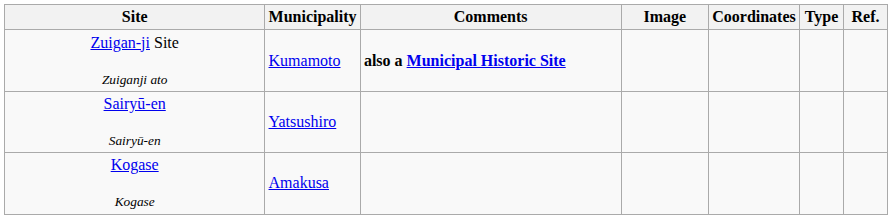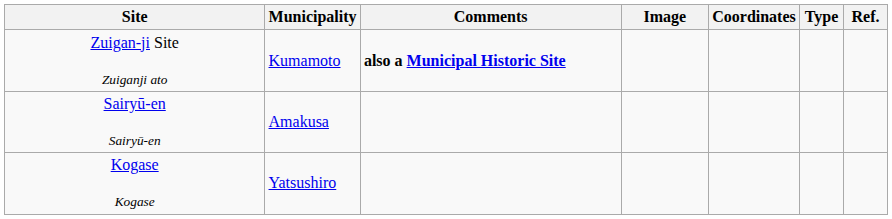 <table class="wikitable sortable"  style="width:100%;">
 <tr>
 <th width="30%" align="left">Site</th>
 <th width="10%" align="left">Municipality</th>
 <th width="30%" align="left" class="unsortable">Comments</th>
 <th width="10%" align="left"  class="unsortable">Image</th>
 <th width="10%" align="left" class="unsortable">Coordinates</th>
 <th width="5%" align="left">Type</th>
 <th width="5%" align="left"  class="unsortable">Ref.</th>
 </tr>
 <tr>
 <td align="center"><a href='#'>Zuigan-ji</a> Site<br><br><small><em>Zuiganji ato</em></small></td>
 <td><a href='#'>Kumamoto</a></td>
 <td><strong>also a <a href='#'>Municipal Historic Site</a></strong></td>
 <td></td>
 <td></td>
 <td></td>
 <td></td>
 </tr>
 <tr>
 <td align="center"><a href='#'>Sairyū-en</a><br><br><small><em>Sairyū-en</em></small></td>
-<td><a href='#'>Yatsushiro</a></td>
+<td><a href='#'>Amakusa</a></td>
 <td></td>
 <td></td>
 <td></td>
 <td></td>
 <td></td>
 </tr>
 <tr>
 <td align="center"><a href='#'>Kogase</a><br><br><small><em>Kogase</em></small></td>
-<td><a href='#'>Amakusa</a></td>
+<td><a href='#'>Yatsushiro</a></td>
 <td></td>
 <td></td>
 <td></td>
 <td></td>
 <td></td>
 </tr>
 <tr>
 </tr>
 </table>
